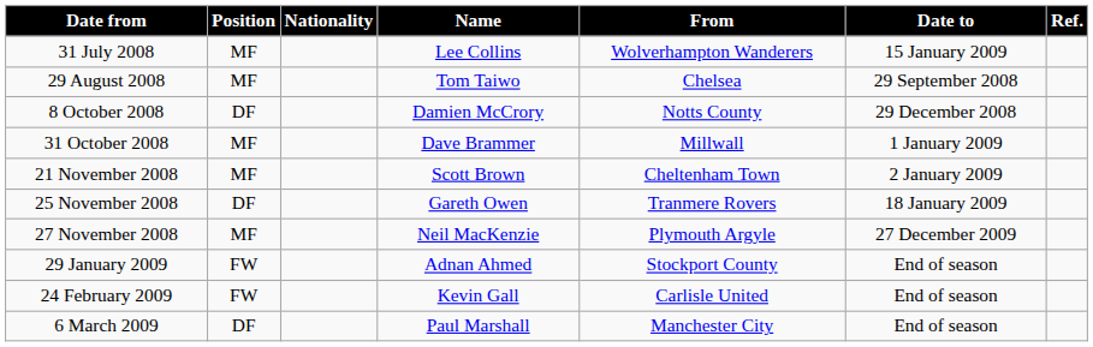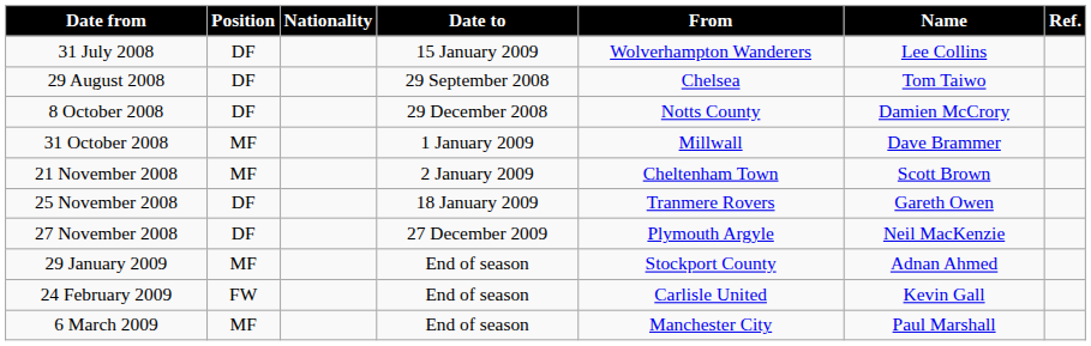 <table class="wikitable" style="text-align:center; font-size:90%; ">
 <tr>
 <th style="background:#000000; color:white; width:150px;">Date from</th>
 <th style="background:#000000; color:white; width:50px;">Position</th>
 <th style="background:#000000; color:white; width:50px;">Nationality</th>
+<th style="background:#000000; color:white; width:150px;">Date to</th>
+<th style="background:#000000; color:white; width:200px;">From</th>
 <th style="background:#000000; color:white; width:150px;">Name</th>
-<th style="background:#000000; color:white; width:200px;">From</th>
-<th style="background:#000000; color:white; width:150px;">Date to</th>
 <th style="background:#000000; color:white; width:25px;">Ref.</th>
 </tr>
 <tr>
 <td>31 July 2008</td>
-<td>MF</td>
+<td>DF</td>
 <td></td>
+<td>15 January 2009</td>
+<td><a href='#'>Wolverhampton Wanderers</a></td>
 <td><a href='#'>Lee Collins</a></td>
-<td><a href='#'>Wolverhampton Wanderers</a></td>
-<td>15 January 2009</td>
 <td></td>
 </tr>
 <tr>
 <td>29 August 2008</td>
-<td>MF</td>
+<td>DF</td>
 <td></td>
+<td>29 September 2008</td>
+<td><a href='#'>Chelsea</a></td>
 <td><a href='#'>Tom Taiwo</a></td>
-<td><a href='#'>Chelsea</a></td>
-<td>29 September 2008</td>
 <td></td>
 </tr>
 <tr>
 <td>8 October 2008</td>
 <td>DF</td>
 <td></td>
+<td>29 December 2008</td>
+<td><a href='#'>Notts County</a></td>
 <td><a href='#'>Damien McCrory</a></td>
-<td><a href='#'>Notts County</a></td>
-<td>29 December 2008</td>
 <td></td>
 </tr>
 <tr>
 <td>31 October 2008</td>
 <td>MF</td>
 <td></td>
+<td>1 January 2009</td>
+<td><a href='#'>Millwall</a></td>
 <td><a href='#'>Dave Brammer</a></td>
-<td><a href='#'>Millwall</a></td>
-<td>1 January 2009</td>
 <td></td>
 </tr>
 <tr>
 <td>21 November 2008</td>
 <td>MF</td>
 <td></td>
+<td>2 January 2009</td>
+<td><a href='#'>Cheltenham Town</a></td>
 <td><a href='#'>Scott Brown</a></td>
-<td><a href='#'>Cheltenham Town</a></td>
-<td>2 January 2009</td>
 <td></td>
 </tr>
 <tr>
 <td>25 November 2008</td>
 <td>DF</td>
 <td></td>
+<td>18 January 2009</td>
+<td><a href='#'>Tranmere Rovers</a></td>
 <td><a href='#'>Gareth Owen</a></td>
-<td><a href='#'>Tranmere Rovers</a></td>
-<td>18 January 2009</td>
 <td></td>
 </tr>
 <tr>
 <td>27 November 2008</td>
-<td>MF</td>
+<td>DF</td>
 <td></td>
+<td>27 December 2009</td>
+<td><a href='#'>Plymouth Argyle</a></td>
 <td><a href='#'>Neil MacKenzie</a></td>
-<td><a href='#'>Plymouth Argyle</a></td>
-<td>27 December 2009</td>
 <td></td>
 </tr>
 <tr>
 <td>29 January 2009</td>
-<td>FW</td>
+<td>MF</td>
 <td></td>
+<td>End of season</td>
+<td><a href='#'>Stockport County</a></td>
 <td><a href='#'>Adnan Ahmed</a></td>
-<td><a href='#'>Stockport County</a></td>
-<td>End of season</td>
 <td></td>
 </tr>
 <tr>
 <td>24 February 2009</td>
 <td>FW</td>
 <td></td>
+<td>End of season</td>
+<td><a href='#'>Carlisle United</a></td>
 <td><a href='#'>Kevin Gall</a></td>
-<td><a href='#'>Carlisle United</a></td>
-<td>End of season</td>
 <td></td>
 </tr>
 <tr>
 <td>6 March 2009</td>
-<td>DF</td>
+<td>MF</td>
 <td></td>
+<td>End of season</td>
+<td><a href='#'>Manchester City</a></td>
 <td><a href='#'>Paul Marshall</a></td>
-<td><a href='#'>Manchester City</a></td>
-<td>End of season</td>
 <td></td>
 </tr>
 </table>
